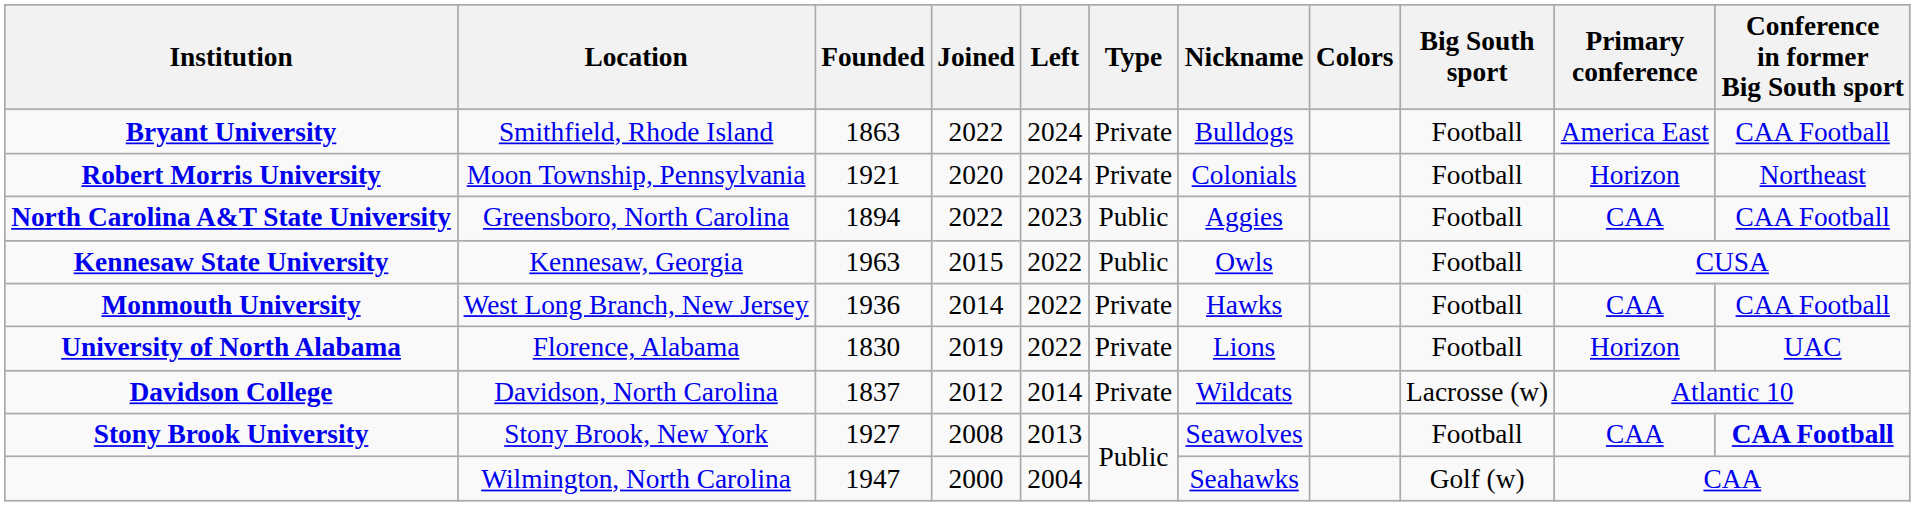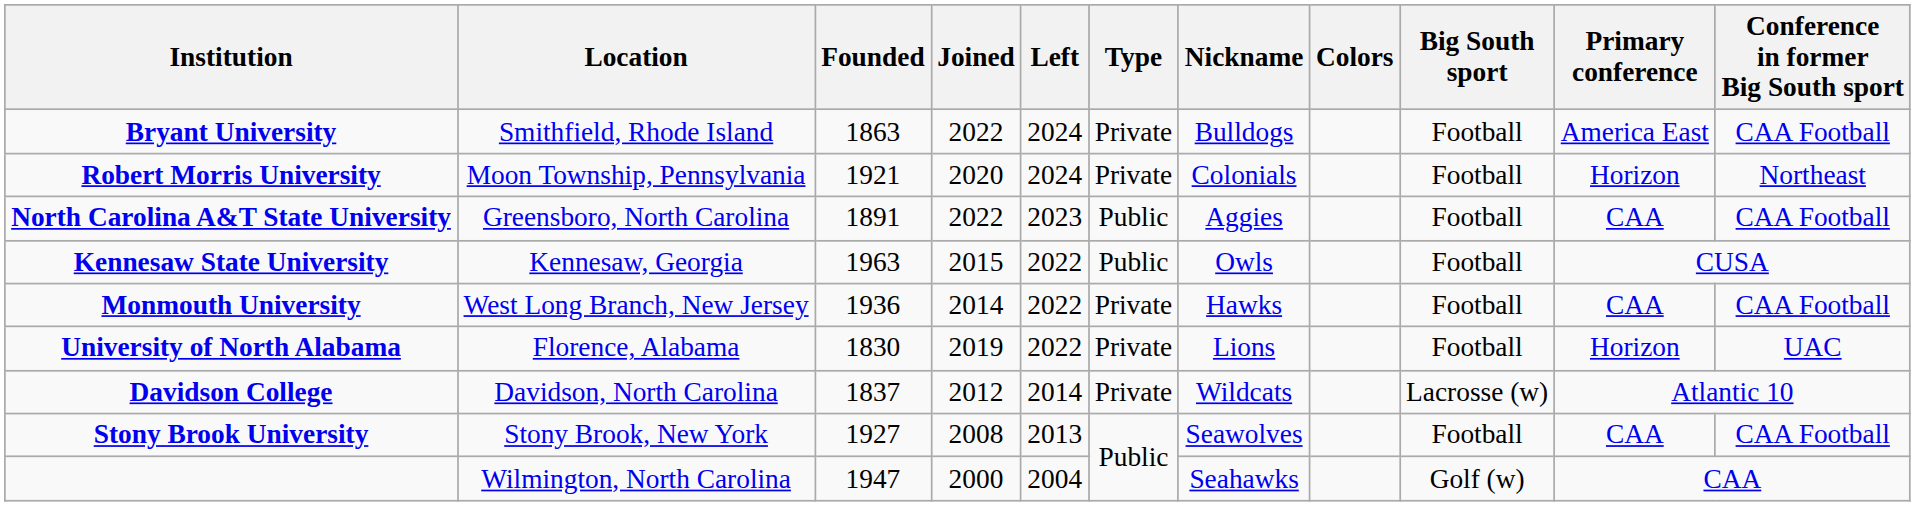 <table class="wikitable sortable" style="text-align:center;">
 <tr>
 <th>Institution</th>
 <th>Location</th>
 <th>Founded</th>
 <th>Joined</th>
 <th>Left</th>
 <th>Type</th>
 <th>Nickname</th>
 <th class="unsortable">Colors</th>
 <th>Big South<br>sport</th>
 <th>Primary<br>conference</th>
 <th>Conference<br>in former<br>Big South sport</th>
 </tr>
 <tr>
 <td><strong><a href='#'>Bryant University</a></strong></td>
 <td><a href='#'>Smithfield, Rhode Island</a></td>
 <td>1863</td>
 <td>2022</td>
 <td>2024</td>
 <td>Private<br></td>
 <td><a href='#'>Bulldogs</a></td>
 <td></td>
 <td>Football</td>
 <td><a href='#'>America East</a></td>
 <td><a href='#'>CAA Football</a></td>
 </tr>
 <tr>
 <td><strong><a href='#'>Robert Morris University</a></strong></td>
 <td><a href='#'>Moon Township, Pennsylvania</a></td>
 <td>1921</td>
 <td>2020</td>
 <td>2024</td>
 <td>Private<br></td>
 <td><a href='#'>Colonials</a></td>
 <td></td>
 <td>Football</td>
 <td><a href='#'>Horizon</a></td>
 <td><a href='#'>Northeast</a></td>
 </tr>
 <tr>
 <td><strong><a href='#'>North Carolina A&T State University</a></strong></td>
 <td><a href='#'>Greensboro, North Carolina</a></td>
-<td>1894</td>
+<td>1891</td>
 <td>2022</td>
 <td>2023</td>
 <td>Public<br></td>
 <td><a href='#'>Aggies</a></td>
 <td></td>
 <td>Football</td>
 <td><a href='#'>CAA</a></td>
 <td><a href='#'>CAA Football</a></td>
 </tr>
 <tr>
 <td><strong><a href='#'>Kennesaw State University</a></strong></td>
 <td><a href='#'>Kennesaw, Georgia</a></td>
 <td>1963</td>
 <td>2015</td>
 <td>2022</td>
 <td>Public</td>
 <td><a href='#'>Owls</a></td>
 <td></td>
 <td>Football</td>
 <td colspan=2><a href='#'>CUSA</a></td>
 </tr>
 <tr>
 <td><strong><a href='#'>Monmouth University</a></strong></td>
 <td><a href='#'>West Long Branch, New Jersey</a></td>
 <td>1936</td>
 <td>2014</td>
 <td>2022</td>
 <td>Private</td>
 <td><a href='#'>Hawks</a></td>
 <td></td>
 <td>Football</td>
 <td><a href='#'>CAA</a></td>
 <td><a href='#'>CAA Football</a></td>
 </tr>
 <tr>
 <td><strong><a href='#'>University of North Alabama</a></strong></td>
 <td><a href='#'>Florence, Alabama</a></td>
 <td>1830</td>
 <td>2019</td>
 <td>2022</td>
 <td>Private<br></td>
 <td><a href='#'>Lions</a></td>
 <td></td>
 <td>Football</td>
 <td><a href='#'>Horizon</a></td>
 <td><a href='#'>UAC</a></td>
 </tr>
 <tr>
 <td><strong><a href='#'>Davidson College</a></strong></td>
 <td><a href='#'>Davidson, North Carolina</a></td>
 <td>1837</td>
 <td>2012</td>
 <td>2014</td>
 <td>Private<br></td>
 <td><a href='#'>Wildcats</a></td>
 <td></td>
 <td>Lacrosse (w)</td>
 <td colspan=2><a href='#'>Atlantic 10</a></td>
 </tr>
 <tr>
 <td><strong><a href='#'>Stony Brook University</a></strong></td>
 <td><a href='#'>Stony Brook, New York</a></td>
 <td>1927</td>
 <td>2008</td>
 <td>2013</td>
 <td rowspan="2">Public</td>
 <td><a href='#'>Seawolves</a></td>
 <td></td>
 <td>Football</td>
 <td><a href='#'>CAA</a></td>
-<td><strong><a href='#'>CAA Football</a></strong></td>
+<td><a href='#'>CAA Football</a></td>
 </tr>
 <tr>
 <td></td>
 <td><a href='#'>Wilmington, North Carolina</a></td>
 <td>1947</td>
 <td>2000</td>
 <td>2004</td>
 <td><a href='#'>Seahawks</a></td>
 <td></td>
 <td>Golf (w)</td>
 <td colspan=2><a href='#'>CAA</a></td>
 </tr>
 </table>
